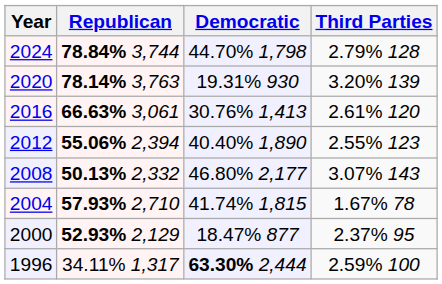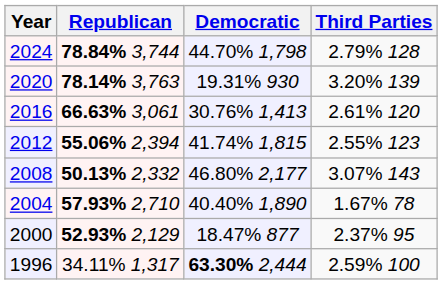 <table class="wikitable" style="float:right; font-size:95%;">
 <tr bgcolor=lightgrey>
 <th>Year</th>
 <th><a href='#'>Republican</a></th>
 <th><a href='#'>Democratic</a></th>
 <th><a href='#'>Third Parties</a></th>
 </tr>
 <tr>
 <td align="center" bgcolor="#fff3f3"><a href='#'>2024</a></td>
 <td align="center" bgcolor="#fff3f3"><strong>78.84%</strong> <em>3,744</em></td>
 <td align="center" bgcolor="#f0f0ff">44.70% <em>1,798</em></td>
 <td align="center">2.79% <em>128</em></td>
 </tr>
 <tr>
 <td align="center" bgcolor="#fff3f3"><a href='#'>2020</a></td>
 <td align="center" bgcolor="#fff3f3"><strong>78.14%</strong> <em>3,763</em></td>
 <td align="center" bgcolor="#f0f0ff">19.31% <em>930</em></td>
 <td align="center">3.20% <em>139</em></td>
 </tr>
 <tr>
 <td align="center" bgcolor="#fff3f3"><a href='#'>2016</a></td>
 <td align="center" bgcolor="#fff3f3"><strong>66.63%</strong> <em>3,061</em></td>
 <td align="center" bgcolor="#f0f0ff">30.76% <em>1,413</em></td>
 <td align="center">2.61% <em>120</em></td>
 </tr>
 <tr>
 <td align="center" bgcolor="#f0f0ff"><a href='#'>2012</a></td>
 <td align="center" bgcolor="#fff3f3"><strong>55.06%</strong> <em>2,394</em></td>
-<td align="center" bgcolor="#f0f0ff">40.40% <em>1,890</em></td>
+<td align="center" bgcolor="#f0f0ff">41.74% <em>1,815</em></td>
 <td align="center">2.55% <em>123</em></td>
 </tr>
 <tr>
 <td align="center" bgcolor="#f0f0ff"><a href='#'>2008</a></td>
 <td align="center" bgcolor="#fff3f3"><strong>50.13%</strong> <em>2,332</em></td>
 <td align="center" bgcolor="#f0f0ff">46.80% <em>2,177</em></td>
 <td align="center">3.07% <em>143</em></td>
 </tr>
 <tr>
 <td align="center" bgcolor="#fff3f3"><a href='#'>2004</a></td>
 <td align="center" bgcolor="#fff3f3"><strong>57.93%</strong> <em>2,710</em></td>
-<td align="center" bgcolor="#f0f0ff">41.74% <em>1,815</em></td>
+<td align="center" bgcolor="#f0f0ff">40.40% <em>1,890</em></td>
 <td align="center">1.67% <em>78</em></td>
 </tr>
 <tr>
 <td align="center" bgcolor="#f0f0ff">2000</td>
 <td align="center" bgcolor="#fff3f3"><strong>52.93%</strong> <em>2,129</em></td>
 <td align="center" bgcolor="#f0f0ff">18.47% <em>877</em></td>
 <td align="center">2.37% <em>95</em></td>
 </tr>
 <tr>
 <td align="center" bgcolor="#f0f0ff ">1996</td>
 <td align="center" bgcolor="#fff3f3">34.11% <em>1,317</em></td>
 <td align="center" bgcolor="#f0f0ff"><strong>63.30%</strong> <em>2,444</em></td>
 <td align="center">2.59% <em>100</em></td>
 </tr>
 </table>
